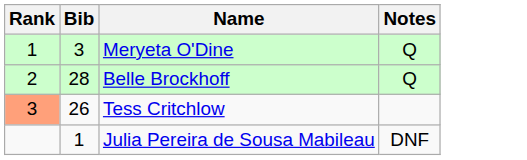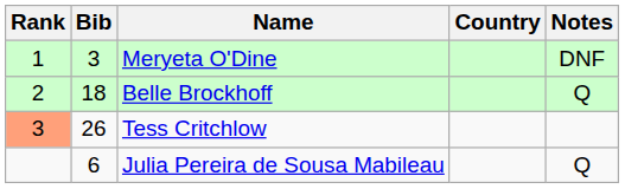 <table class="wikitable" style="text-align:center;">
 <tr>
 <th>Rank</th>
 <th>Bib</th>
 <th>Name</th>
+<th>Country</th>
 <th>Notes</th>
 </tr>
 <tr bgcolor=ccffcc>
 <td>1</td>
 <td>3</td>
 <td align=left><a href='#'>Meryeta O'Dine</a></td>
-<td>Q</td>
+<td align=left></td>
+<td>DNF</td>
 </tr>
 <tr bgcolor=ccffcc>
 <td>2</td>
-<td>28</td>
+<td>18</td>
 <td align=left><a href='#'>Belle Brockhoff</a></td>
+<td align=left></td>
 <td>Q</td>
 </tr>
 <tr>
 <td style="background: lightsalmon;">3</td>
 <td>26</td>
 <td align=left><a href='#'>Tess Critchlow</a></td>
+<td align=left></td>
 <td></td>
 </tr>
 <tr>
 <td></td>
-<td>1</td>
+<td>6</td>
 <td align=left><a href='#'>Julia Pereira de Sousa Mabileau</a></td>
-<td>DNF</td>
+<td align=left></td>
+<td>Q</td>
 </tr>
 </table>
